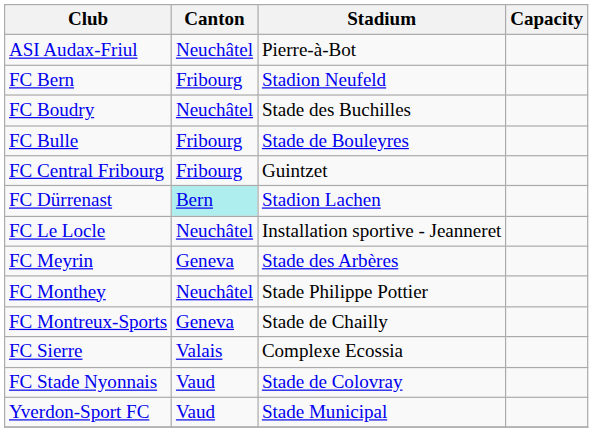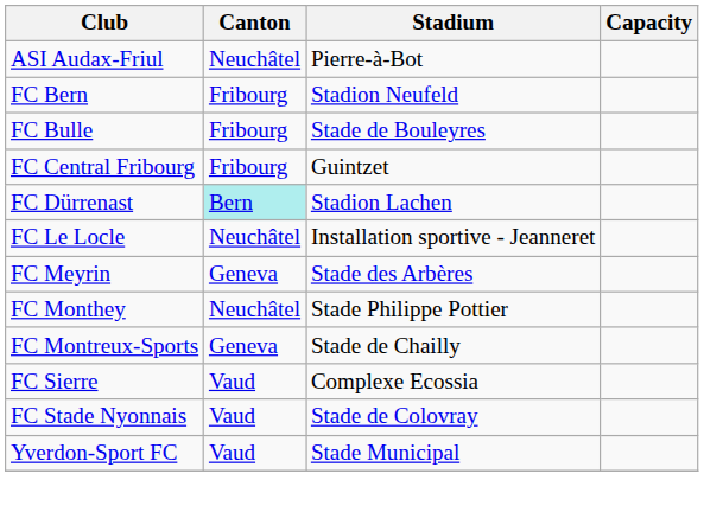 <table class="wikitable">
 <tr>
 <th>Club</th>
 <th>Canton</th>
 <th>Stadium</th>
 <th>Capacity</th>
 </tr>
 <tr>
 <td><a href='#'>ASI Audax-Friul</a></td>
 <td><a href='#'>Neuchâtel</a></td>
 <td>Pierre-à-Bot</td>
 <td></td>
 </tr>
 <tr>
 <td><a href='#'>FC Bern</a></td>
 <td><a href='#'>Fribourg</a></td>
 <td><a href='#'>Stadion Neufeld</a></td>
-<td></td>
-</tr>
-<tr>
-<td><a href='#'>FC Boudry</a></td>
-<td><a href='#'>Neuchâtel</a></td>
-<td>Stade des Buchilles</td>
 <td></td>
 </tr>
 <tr>
 <td><a href='#'>FC Bulle</a></td>
 <td><a href='#'>Fribourg</a></td>
 <td><a href='#'>Stade de Bouleyres</a></td>
 <td></td>
 </tr>
 <tr>
 <td><a href='#'>FC Central Fribourg</a></td>
 <td><a href='#'>Fribourg</a></td>
 <td>Guintzet</td>
 <td></td>
 </tr>
 <tr>
 <td><a href='#'>FC Dürrenast</a></td>
 <td style="background: paleturquoise;"><a href='#'>Bern</a></td>
 <td><a href='#'>Stadion Lachen</a></td>
 <td></td>
 </tr>
 <tr>
 <td><a href='#'>FC Le Locle</a></td>
 <td><a href='#'>Neuchâtel</a></td>
 <td>Installation sportive - Jeanneret</td>
 <td></td>
 </tr>
 <tr>
 <td><a href='#'>FC Meyrin</a></td>
 <td><a href='#'>Geneva</a></td>
 <td><a href='#'>Stade des Arbères</a></td>
 <td></td>
 </tr>
 <tr>
 <td><a href='#'>FC Monthey</a></td>
 <td><a href='#'>Neuchâtel</a></td>
 <td>Stade Philippe Pottier</td>
 <td></td>
 </tr>
 <tr>
 <td><a href='#'>FC Montreux-Sports</a></td>
 <td><a href='#'>Geneva</a></td>
 <td>Stade de Chailly</td>
 <td></td>
 </tr>
 <tr>
 <td><a href='#'>FC Sierre</a></td>
-<td><a href='#'>Valais</a></td>
+<td><a href='#'>Vaud</a></td>
 <td>Complexe Ecossia</td>
 <td></td>
 </tr>
 <tr>
 <td><a href='#'>FC Stade Nyonnais</a></td>
 <td><a href='#'>Vaud</a></td>
 <td><a href='#'>Stade de Colovray</a></td>
 <td></td>
 </tr>
 <tr>
 <td><a href='#'>Yverdon-Sport FC</a></td>
 <td><a href='#'>Vaud</a></td>
 <td><a href='#'>Stade Municipal</a></td>
 <td></td>
 </tr>
 <tr>
 </tr>
 </table>
